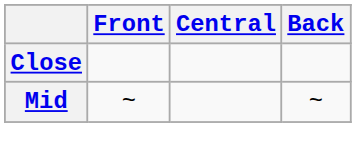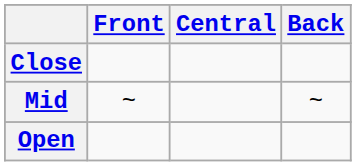 <table class="wikitable" style="text-align:center">
 <tr>
 <th></th>
 <th><a href='#'>Front</a></th>
 <th><a href='#'>Central</a></th>
 <th><a href='#'>Back</a></th>
 </tr>
 <tr>
 <th><a href='#'>Close</a></th>
 <td></td>
 <td></td>
 <td></td>
 </tr>
 <tr>
 <th><a href='#'>Mid</a></th>
 <td> ~ </td>
 <td></td>
 <td> ~ </td>
 </tr>
+<tr>
+<th><a href='#'>Open</a></th>
+<td></td>
+<td></td>
+<td></td>
+</tr>
 </table>
